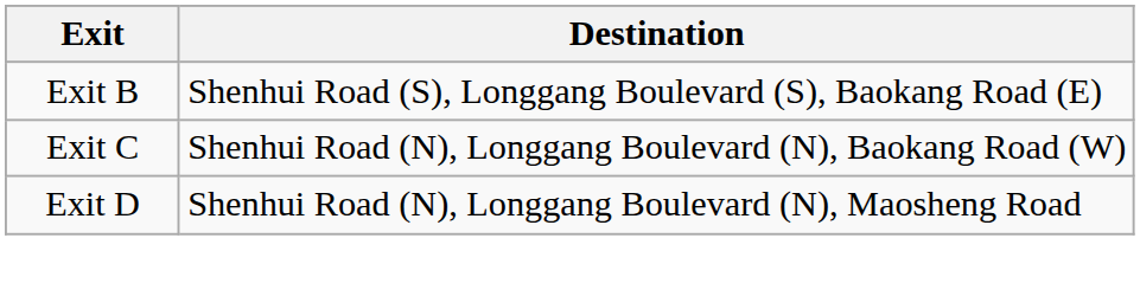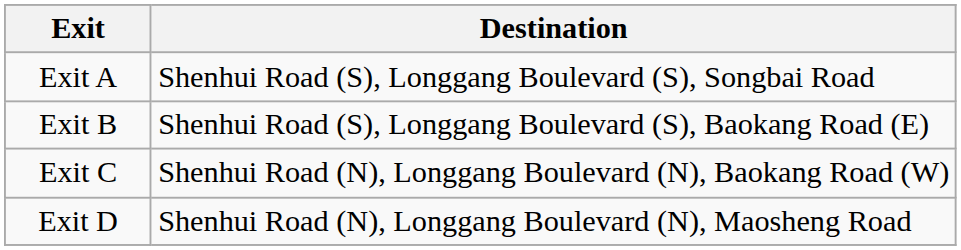 <table class="wikitable">
 <tr>
 <th style="width:70px">Exit</th>
 <th>Destination</th>
+</tr>
+<tr>
+<td align="center">Exit A</td>
+<td>Shenhui Road (S), Longgang Boulevard (S), Songbai Road</td>
 </tr>
 <tr>
 <td align="center">Exit B</td>
 <td>Shenhui Road (S), Longgang Boulevard (S), Baokang Road (E)</td>
 </tr>
 <tr>
 <td align="center">Exit C</td>
 <td>Shenhui Road (N), Longgang Boulevard (N), Baokang Road (W)</td>
 </tr>
 <tr>
 <td align="center">Exit D</td>
 <td>Shenhui Road (N), Longgang Boulevard (N), Maosheng Road</td>
 </tr>
 </table>
